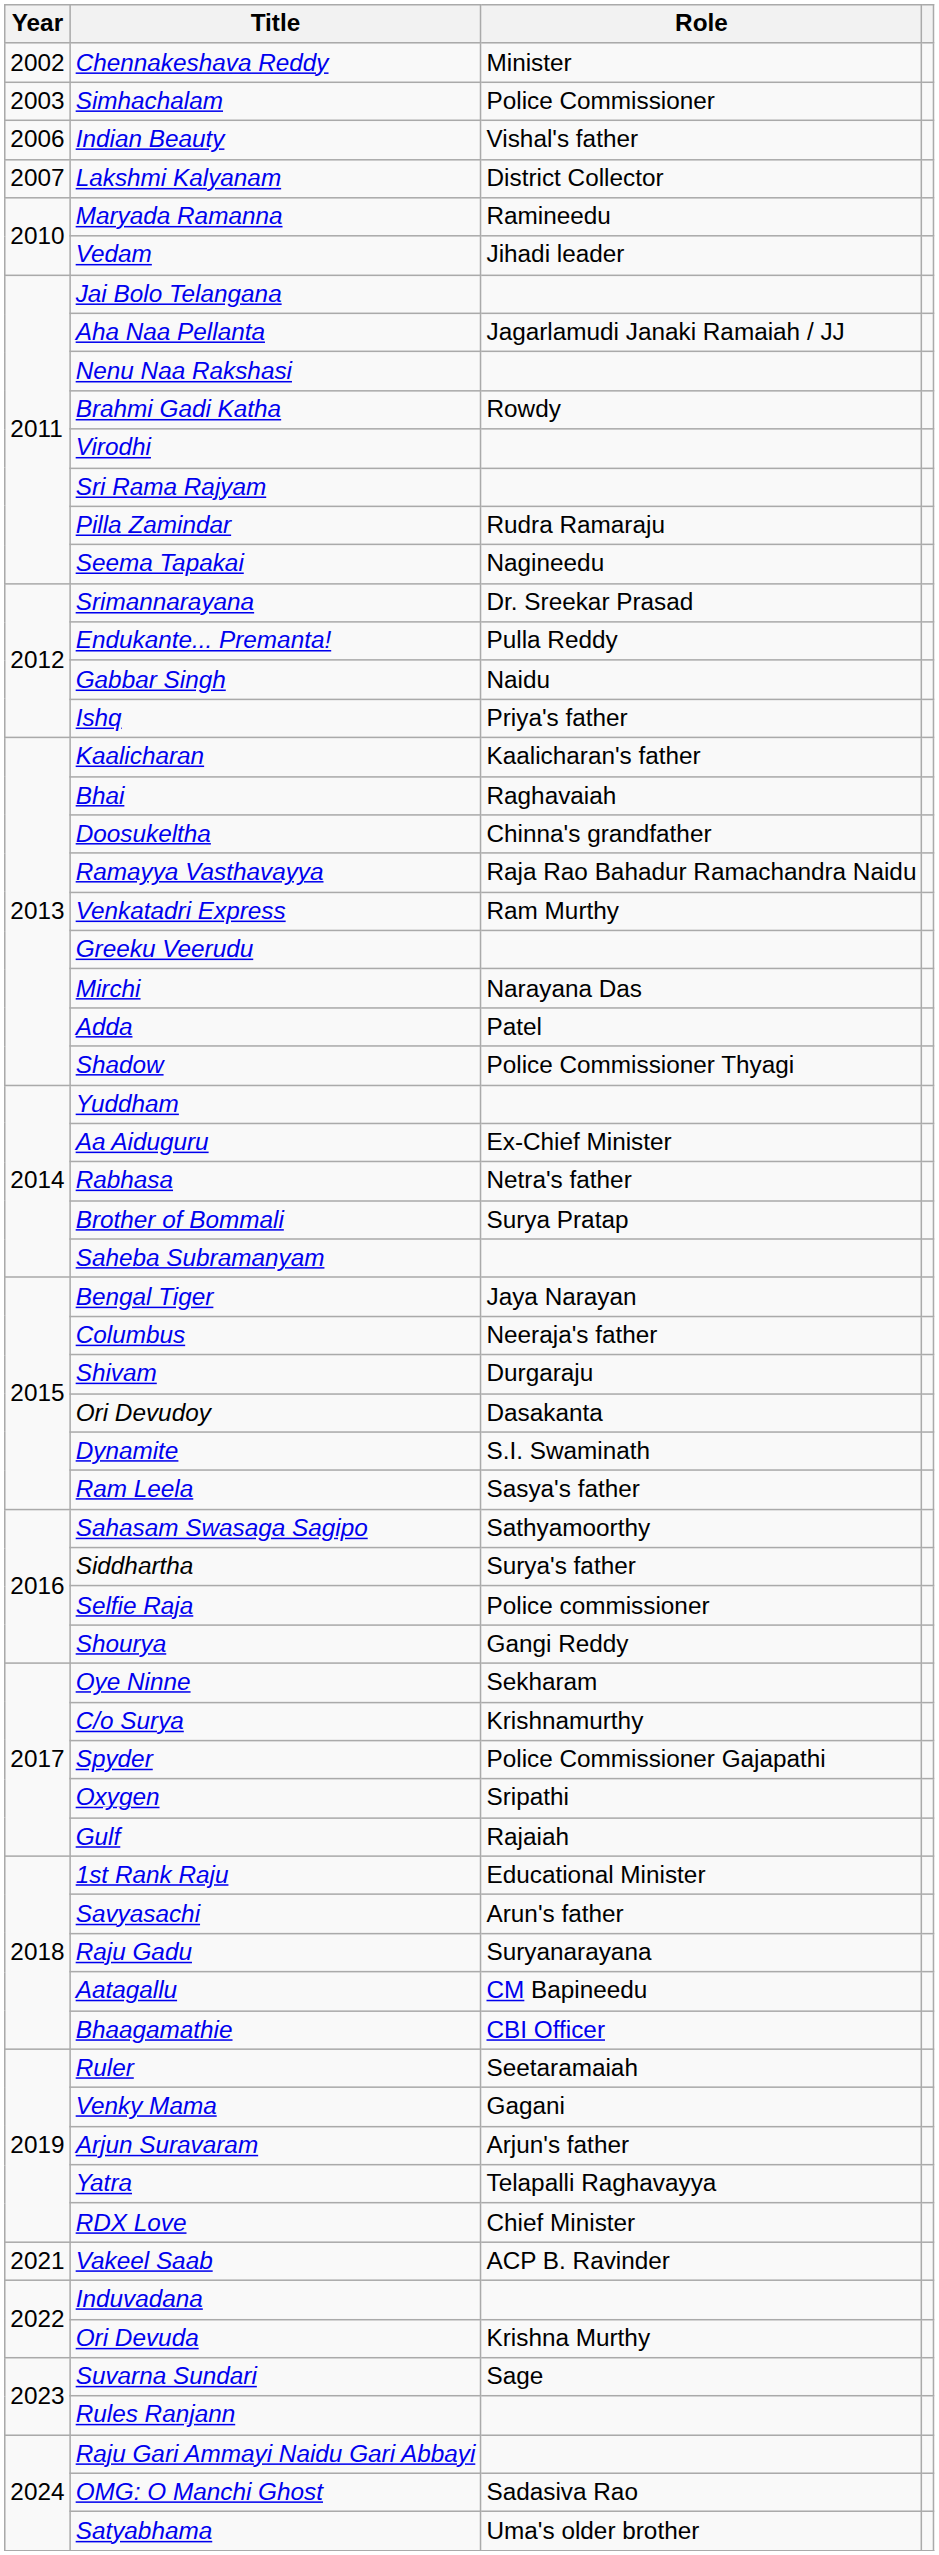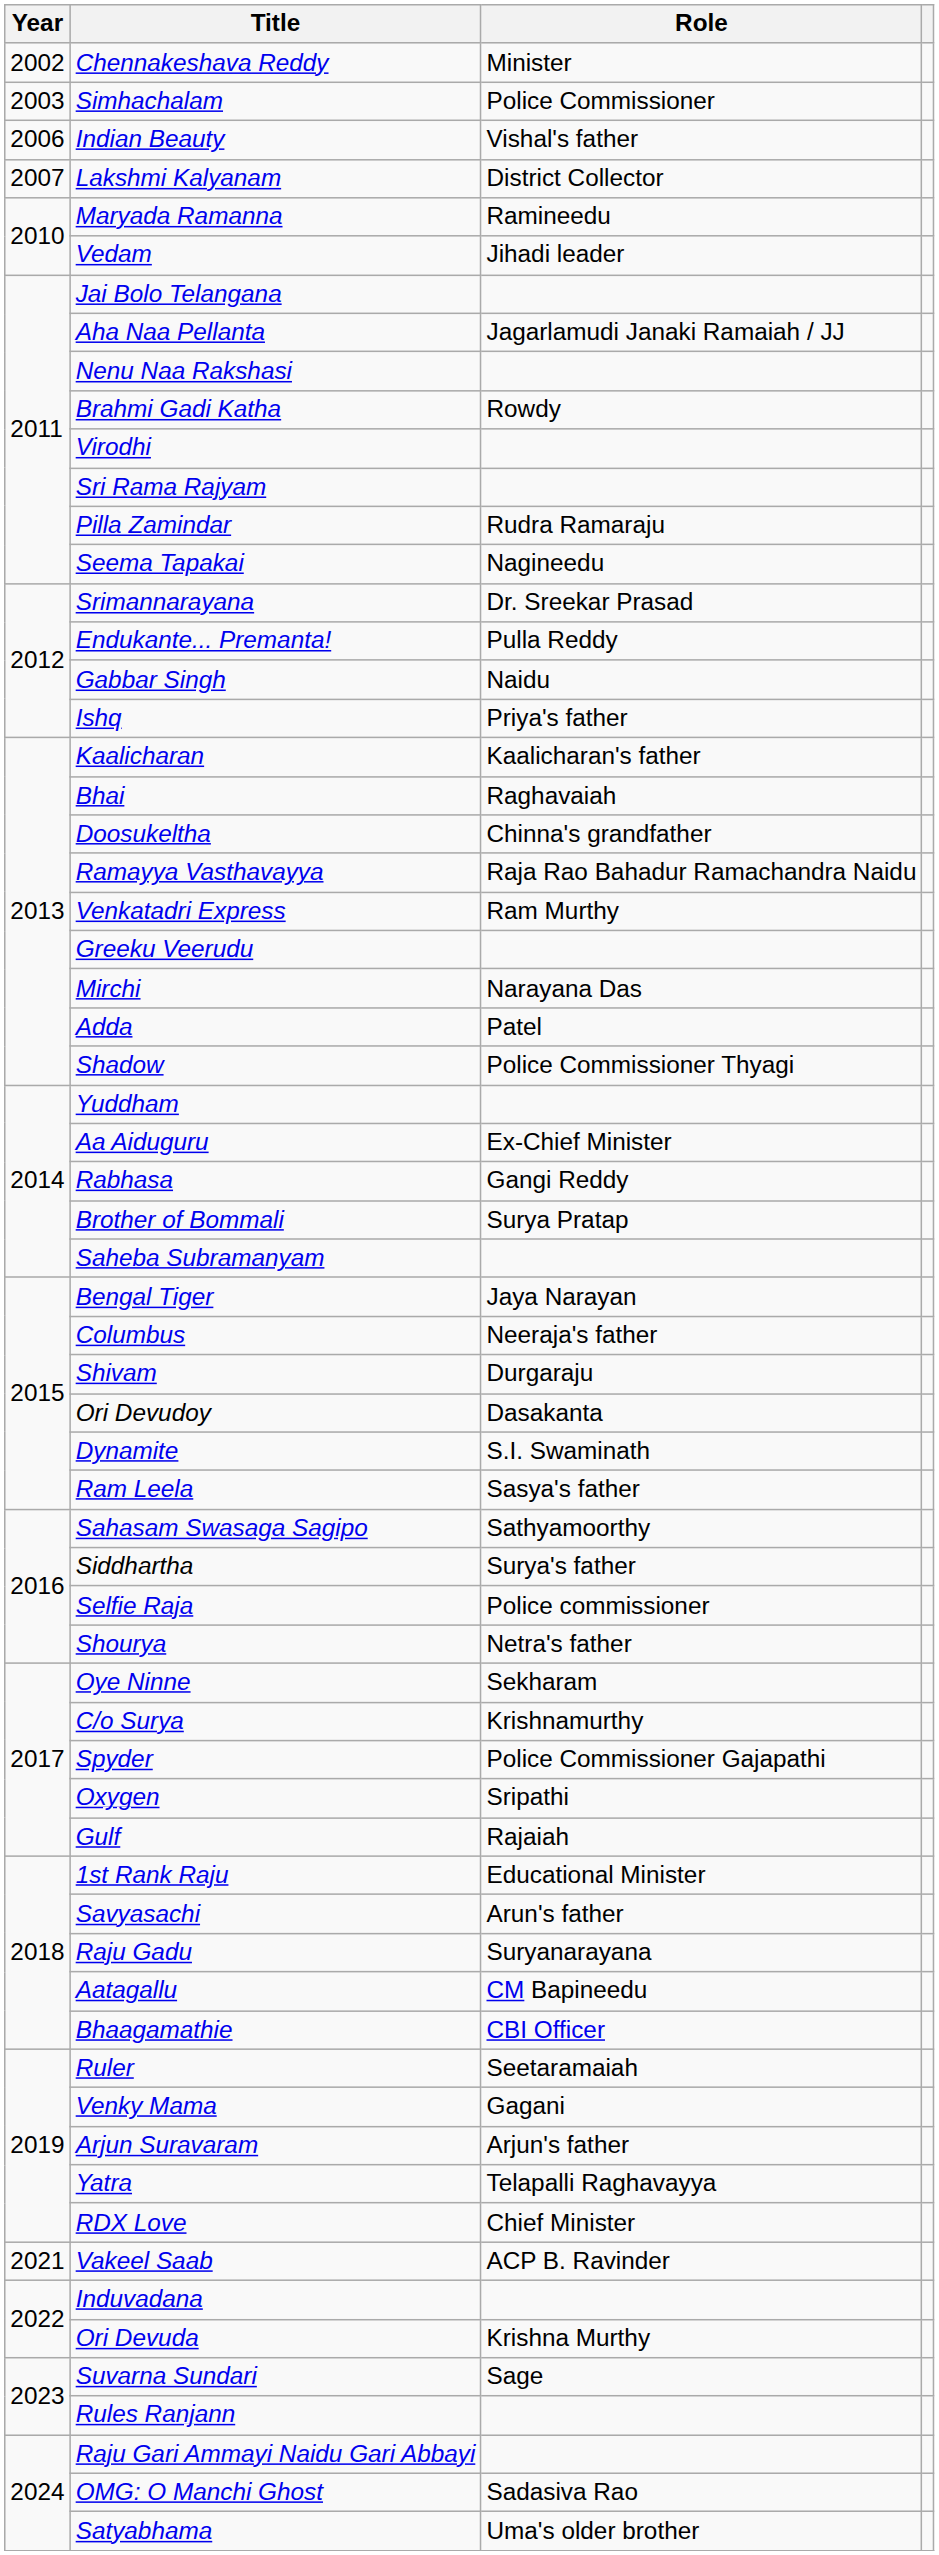 <table class="wikitable sortable">
 <tr>
 <th scope="col">Year</th>
 <th scope="col">Title</th>
 <th scope="col">Role</th>
 <th scope="col" class="unsortable" ></th>
 </tr>
 <tr>
 <td>2002</td>
 <td><em><a href='#'>Chennakeshava Reddy</a></em></td>
 <td>Minister</td>
 <td></td>
 </tr>
 <tr>
 <td>2003</td>
 <td><em><a href='#'>Simhachalam</a></em></td>
 <td>Police Commissioner</td>
 <td></td>
 </tr>
 <tr>
 <td>2006</td>
 <td><em><a href='#'>Indian Beauty</a></em></td>
 <td>Vishal's father</td>
 <td></td>
 </tr>
 <tr>
 <td>2007</td>
 <td><em><a href='#'>Lakshmi Kalyanam</a></em></td>
 <td>District Collector</td>
 <td></td>
 </tr>
 <tr>
 <td rowspan="2">2010</td>
 <td><em><a href='#'>Maryada Ramanna</a></em></td>
 <td>Ramineedu</td>
 <td></td>
 </tr>
 <tr>
 <td><em><a href='#'>Vedam</a></em></td>
 <td>Jihadi leader</td>
 <td></td>
 </tr>
 <tr>
 <td rowspan="8">2011</td>
 <td><em><a href='#'>Jai Bolo Telangana</a></em></td>
 <td></td>
 <td></td>
 </tr>
 <tr>
 <td><em><a href='#'>Aha Naa Pellanta</a></em></td>
 <td>Jagarlamudi Janaki Ramaiah / JJ</td>
 <td></td>
 </tr>
 <tr>
 <td><em><a href='#'>Nenu Naa Rakshasi</a></em></td>
 <td></td>
 <td></td>
 </tr>
 <tr>
 <td><em><a href='#'>Brahmi Gadi Katha</a></em></td>
 <td>Rowdy</td>
 <td></td>
 </tr>
 <tr>
 <td><em><a href='#'>Virodhi</a></em></td>
 <td></td>
 <td></td>
 </tr>
 <tr>
 <td><em><a href='#'>Sri Rama Rajyam</a></em></td>
 <td></td>
 <td></td>
 </tr>
 <tr>
 <td><em><a href='#'>Pilla Zamindar</a></em></td>
 <td>Rudra Ramaraju</td>
 <td></td>
 </tr>
 <tr>
 <td><em><a href='#'>Seema Tapakai</a></em></td>
 <td>Nagineedu</td>
 <td></td>
 </tr>
 <tr>
 <td rowspan="4">2012</td>
 <td><em><a href='#'>Srimannarayana</a></em></td>
 <td>Dr. Sreekar Prasad</td>
 <td></td>
 </tr>
 <tr>
 <td><em><a href='#'>Endukante... Premanta!</a></em></td>
 <td>Pulla Reddy</td>
 <td></td>
 </tr>
 <tr>
 <td><em><a href='#'>Gabbar Singh</a></em></td>
 <td>Naidu</td>
 <td></td>
 </tr>
 <tr>
 <td><em><a href='#'>Ishq</a></em></td>
 <td>Priya's father</td>
 <td></td>
 </tr>
 <tr>
 <td rowspan="9">2013</td>
 <td><em><a href='#'>Kaalicharan</a></em></td>
 <td>Kaalicharan's father</td>
 <td></td>
 </tr>
 <tr>
 <td><em><a href='#'>Bhai</a></em></td>
 <td>Raghavaiah</td>
 <td></td>
 </tr>
 <tr>
 <td><em><a href='#'>Doosukeltha</a></em></td>
 <td>Chinna's grandfather</td>
 <td></td>
 </tr>
 <tr>
 <td><em><a href='#'>Ramayya Vasthavayya</a></em></td>
 <td>Raja Rao Bahadur Ramachandra Naidu</td>
 <td></td>
 </tr>
 <tr>
 <td><em><a href='#'>Venkatadri Express</a></em></td>
 <td>Ram Murthy</td>
 <td></td>
 </tr>
 <tr>
 <td><em><a href='#'>Greeku Veerudu</a></em></td>
 <td></td>
 <td></td>
 </tr>
 <tr>
 <td><a href='#'><em>Mirchi</em></a></td>
 <td>Narayana Das</td>
 <td></td>
 </tr>
 <tr>
 <td><a href='#'><em>Adda</em></a></td>
 <td>Patel</td>
 <td></td>
 </tr>
 <tr>
 <td><a href='#'><em>Shadow</em></a></td>
 <td>Police Commissioner Thyagi</td>
 <td></td>
 </tr>
 <tr>
 <td rowspan="5">2014</td>
 <td><em><a href='#'>Yuddham</a></em></td>
 <td></td>
 <td></td>
 </tr>
 <tr>
 <td><em><a href='#'>Aa Aiduguru</a></em></td>
 <td>Ex-Chief Minister</td>
 <td></td>
 </tr>
 <tr>
 <td><em><a href='#'>Rabhasa</a></em></td>
-<td>Netra's father</td>
+<td>Gangi Reddy</td>
 <td></td>
 </tr>
 <tr>
 <td><em><a href='#'>Brother of Bommali</a></em></td>
 <td>Surya Pratap</td>
 <td></td>
 </tr>
 <tr>
 <td><em><a href='#'>Saheba Subramanyam</a></em></td>
 <td></td>
 <td></td>
 </tr>
 <tr>
 <td rowspan="6">2015</td>
 <td><a href='#'><em>Bengal Tiger</em></a></td>
 <td>Jaya Narayan</td>
 <td></td>
 </tr>
 <tr>
 <td><a href='#'><em>Columbus</em></a></td>
 <td>Neeraja's father</td>
 <td></td>
 </tr>
 <tr>
 <td><a href='#'><em>Shivam</em></a></td>
 <td>Durgaraju</td>
 <td></td>
 </tr>
 <tr>
 <td><em>Ori Devudoy</em></td>
 <td>Dasakanta</td>
 <td></td>
 </tr>
 <tr>
 <td><a href='#'><em>Dynamite</em></a></td>
 <td>S.I. Swaminath</td>
 <td></td>
 </tr>
 <tr>
 <td><a href='#'><em>Ram Leela</em></a></td>
 <td>Sasya's father</td>
 <td></td>
 </tr>
 <tr>
 <td rowspan="4">2016</td>
 <td><em><a href='#'>Sahasam Swasaga Sagipo</a></em></td>
 <td>Sathyamoorthy</td>
 <td></td>
 </tr>
 <tr>
 <td><em>Siddhartha</em></td>
 <td>Surya's father</td>
 <td></td>
 </tr>
 <tr>
 <td><em><a href='#'>Selfie Raja</a></em></td>
 <td>Police commissioner</td>
 <td></td>
 </tr>
 <tr>
 <td><a href='#'><em>Shourya</em></a></td>
-<td>Gangi Reddy</td>
+<td>Netra's father</td>
 <td></td>
 </tr>
 <tr>
 <td rowspan="5">2017</td>
 <td><em><a href='#'>Oye Ninne</a></em></td>
 <td>Sekharam</td>
 <td></td>
 </tr>
 <tr>
 <td><em><a href='#'>C/o Surya</a></em></td>
 <td>Krishnamurthy</td>
 <td></td>
 </tr>
 <tr>
 <td><a href='#'><em>Spyder</em></a></td>
 <td>Police Commissioner Gajapathi</td>
 <td></td>
 </tr>
 <tr>
 <td><a href='#'><em>Oxygen</em></a></td>
 <td>Sripathi</td>
 <td></td>
 </tr>
 <tr>
 <td><em><a href='#'>Gulf</a></em></td>
 <td>Rajaiah</td>
 <td></td>
 </tr>
 <tr>
 <td rowspan="5">2018</td>
 <td><a href='#'><em>1st Rank Raju</em></a></td>
 <td>Educational Minister</td>
 <td></td>
 </tr>
 <tr>
 <td><a href='#'><em>Savyasachi</em></a></td>
 <td>Arun's father</td>
 <td></td>
 </tr>
 <tr>
 <td><em><a href='#'>Raju Gadu</a></em></td>
 <td>Suryanarayana</td>
 <td></td>
 </tr>
 <tr>
 <td><em><a href='#'>Aatagallu</a></em></td>
 <td><a href='#'>CM</a> Bapineedu</td>
 <td></td>
 </tr>
 <tr>
 <td><em><a href='#'>Bhaagamathie</a></em></td>
 <td><a href='#'>CBI Officer</a></td>
 <td></td>
 </tr>
 <tr>
 <td rowspan="5">2019</td>
 <td><a href='#'><em>Ruler</em></a></td>
 <td>Seetaramaiah</td>
 <td></td>
 </tr>
 <tr>
 <td><em><a href='#'>Venky Mama</a></em></td>
 <td>Gagani</td>
 <td></td>
 </tr>
 <tr>
 <td><em><a href='#'>Arjun Suravaram</a></em></td>
 <td>Arjun's father</td>
 <td></td>
 </tr>
 <tr>
 <td><a href='#'><em>Yatra</em></a></td>
 <td>Telapalli Raghavayya</td>
 <td></td>
 </tr>
 <tr>
 <td><em><a href='#'>RDX Love</a></em></td>
 <td>Chief Minister</td>
 <td></td>
 </tr>
 <tr>
 <td>2021</td>
 <td><em><a href='#'>Vakeel Saab</a></em></td>
 <td>ACP B. Ravinder</td>
 <td></td>
 </tr>
 <tr>
 <td rowspan="2">2022</td>
 <td><em><a href='#'>Induvadana</a></em></td>
 <td></td>
 <td></td>
 </tr>
 <tr>
 <td><em><a href='#'>Ori Devuda</a></em></td>
 <td>Krishna Murthy</td>
 <td></td>
 </tr>
 <tr>
 <td rowspan="2">2023</td>
 <td><em><a href='#'>Suvarna Sundari</a></em></td>
 <td>Sage</td>
 <td></td>
 </tr>
 <tr>
 <td><em><a href='#'>Rules Ranjann</a></em></td>
 <td></td>
 <td></td>
 </tr>
 <tr>
 <td rowspan="3">2024</td>
 <td><em><a href='#'>Raju Gari Ammayi Naidu Gari Abbayi</a></em></td>
 <td></td>
 <td></td>
 </tr>
 <tr>
 <td><em><a href='#'>OMG: O Manchi Ghost</a></em></td>
 <td>Sadasiva Rao</td>
 <td></td>
 </tr>
 <tr>
 <td><em><a href='#'>Satyabhama</a></em></td>
 <td>Uma's older brother</td>
 <td></td>
 </tr>
 <tr>
 </tr>
 </table>
